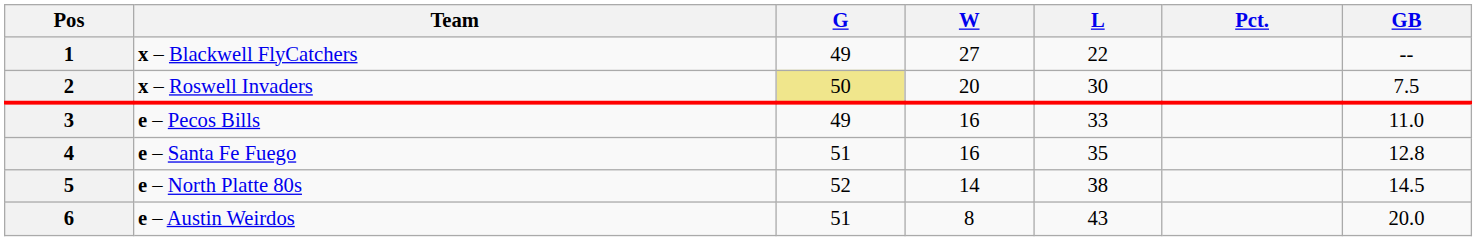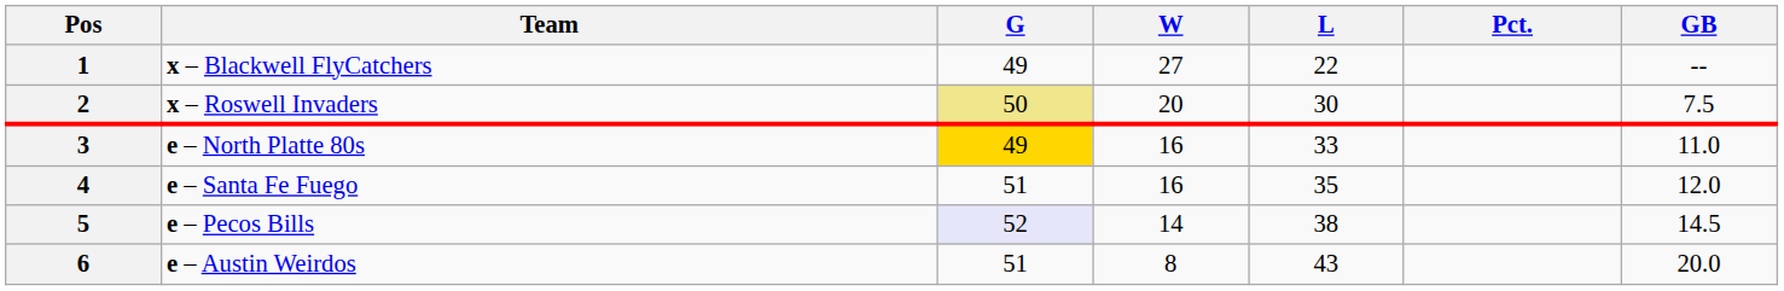 <table class="wikitable plainrowheaders" width="90%" style="text-align:center;">
 <tr>
 <th scope="col" width="5%">Pos</th>
 <th scope="col" width="25%">Team</th>
 <th scope="col" width="5%"><a href='#'>G</a></th>
 <th scope="col" width="5%"><a href='#'>W</a></th>
 <th scope="col" width="5%"><a href='#'>L</a></th>
 <th scope="col" width="7%"><a href='#'>Pct.</a></th>
 <th scope="col" width="5%"><a href='#'>GB</a></th>
 </tr>
 <tr>
 <th>1</th>
 <td style="text-align:left;"><strong>x</strong> – <a href='#'>Blackwell FlyCatchers</a></td>
 <td>49</td>
 <td>27</td>
 <td>22</td>
 <td></td>
 <td>--</td>
 </tr>
 <tr>
 <th>2</th>
 <td style="text-align:left;"><strong>x</strong> – <a href='#'>Roswell Invaders</a></td>
 <td style="background: khaki;">50</td>
 <td>20</td>
 <td>30</td>
 <td></td>
 <td>7.5</td>
 </tr>
 <tr>
 </tr>
 <tr |- style="border-top:3px solid red;">
 <th>3</th>
-<td style="text-align:left;"><strong>e</strong> – <a href='#'>Pecos Bills</a></td>
-<td>49</td>
+<td style="text-align:left;"><strong>e</strong> – <a href='#'>North Platte 80s</a></td>
+<td style="background: gold;">49</td>
 <td>16</td>
 <td>33</td>
 <td></td>
 <td>11.0</td>
 </tr>
 <tr>
 <th>4</th>
 <td style="text-align:left;"><strong>e</strong> – <a href='#'>Santa Fe Fuego</a></td>
 <td>51</td>
 <td>16</td>
 <td>35</td>
 <td></td>
-<td>12.8</td>
+<td>12.0</td>
 </tr>
 <tr>
 <th>5</th>
-<td style="text-align:left;"><strong>e</strong> – <a href='#'>North Platte 80s</a></td>
-<td>52</td>
+<td style="text-align:left;"><strong>e</strong> – <a href='#'>Pecos Bills</a></td>
+<td style="background: lavender;">52</td>
 <td>14</td>
 <td>38</td>
 <td></td>
 <td>14.5</td>
 </tr>
 <tr>
 <th>6</th>
 <td style="text-align:left;"><strong>e</strong> – <a href='#'>Austin Weirdos</a></td>
 <td>51</td>
 <td>8</td>
 <td>43</td>
 <td></td>
 <td>20.0</td>
 </tr>
 </table>
